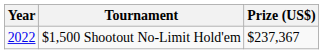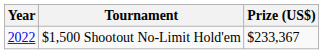 <table class="wikitable">
 <tr>
 <th>Year</th>
 <th>Tournament</th>
 <th>Prize (US$)</th>
 </tr>
 <tr>
 <td><a href='#'>2022</a></td>
 <td>$1,500 Shootout No-Limit Hold'em</td>
-<td>$237,367</td>
+<td>$233,367</td>
 </tr>
 </table>
